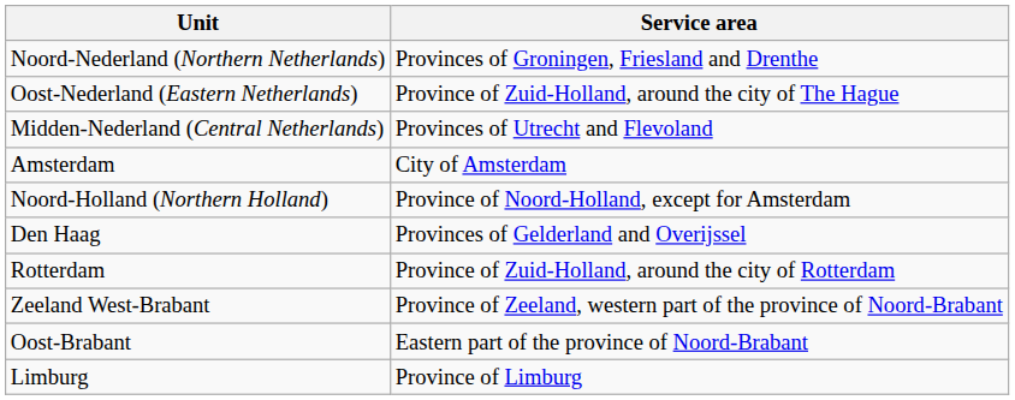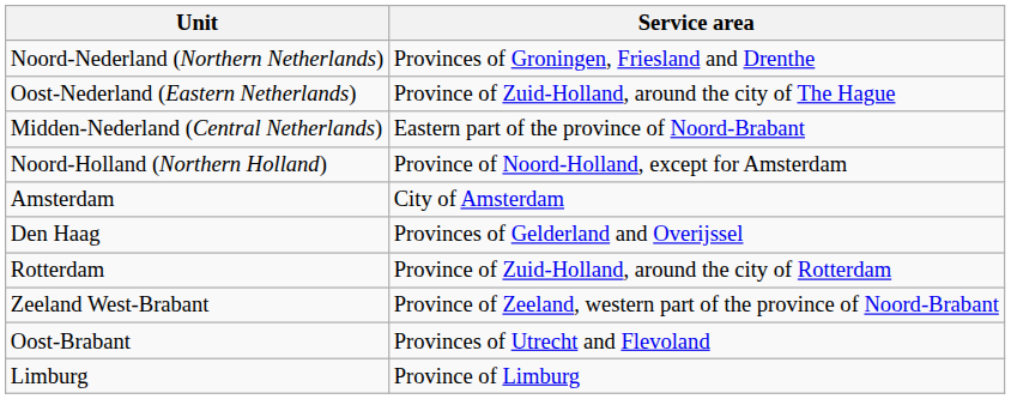 <table class="wikitable">
 <tr>
 <th>Unit</th>
 <th>Service area</th>
 </tr>
 <tr>
 <td>Noord-Nederland (<em>Northern Netherlands</em>)</td>
 <td>Provinces of <a href='#'>Groningen</a>, <a href='#'>Friesland</a> and <a href='#'>Drenthe</a></td>
 </tr>
 <tr>
 <td>Oost-Nederland (<em>Eastern Netherlands</em>)</td>
 <td>Province of <a href='#'>Zuid-Holland</a>, around the city of <a href='#'>The Hague</a></td>
 </tr>
 <tr>
 <td>Midden-Nederland (<em>Central Netherlands</em>)</td>
-<td>Provinces of <a href='#'>Utrecht</a> and <a href='#'>Flevoland</a></td>
+<td>Eastern part of the province of <a href='#'>Noord-Brabant</a></td>
+</tr>
+<tr>
+<td>Noord-Holland (<em>Northern Holland</em>)</td>
+<td>Province of <a href='#'>Noord-Holland</a>, except for Amsterdam</td>
 </tr>
 <tr>
 <td>Amsterdam</td>
 <td>City of <a href='#'>Amsterdam</a></td>
-</tr>
-<tr>
-<td>Noord-Holland (<em>Northern Holland</em>)</td>
-<td>Province of <a href='#'>Noord-Holland</a>, except for Amsterdam</td>
 </tr>
 <tr>
 <td>Den Haag</td>
 <td>Provinces of <a href='#'>Gelderland</a> and <a href='#'>Overijssel</a></td>
 </tr>
 <tr>
 <td>Rotterdam</td>
 <td>Province of <a href='#'>Zuid-Holland</a>, around the city of <a href='#'>Rotterdam</a></td>
 </tr>
 <tr>
 <td>Zeeland West-Brabant</td>
 <td>Province of <a href='#'>Zeeland</a>, western part of the province of <a href='#'>Noord-Brabant</a></td>
 </tr>
 <tr>
 <td>Oost-Brabant</td>
-<td>Eastern part of the province of <a href='#'>Noord-Brabant</a></td>
+<td>Provinces of <a href='#'>Utrecht</a> and <a href='#'>Flevoland</a></td>
 </tr>
 <tr>
 <td>Limburg</td>
 <td>Province of <a href='#'>Limburg</a></td>
 </tr>
 </table>
